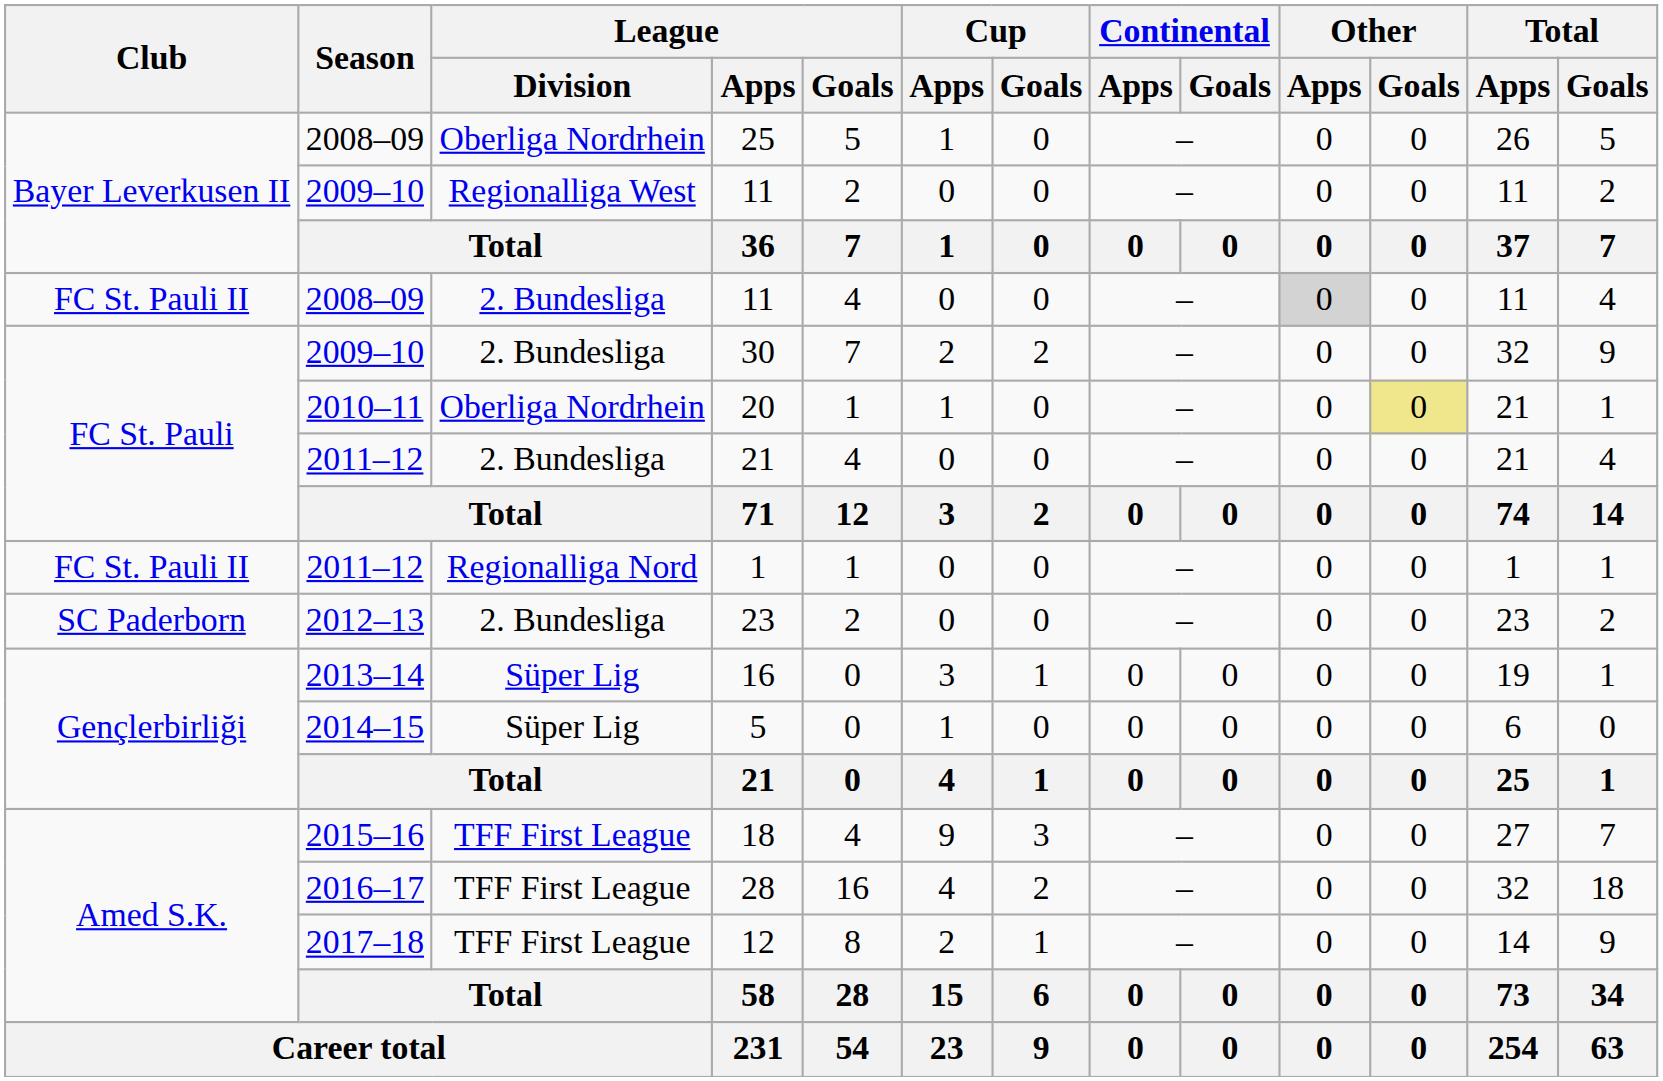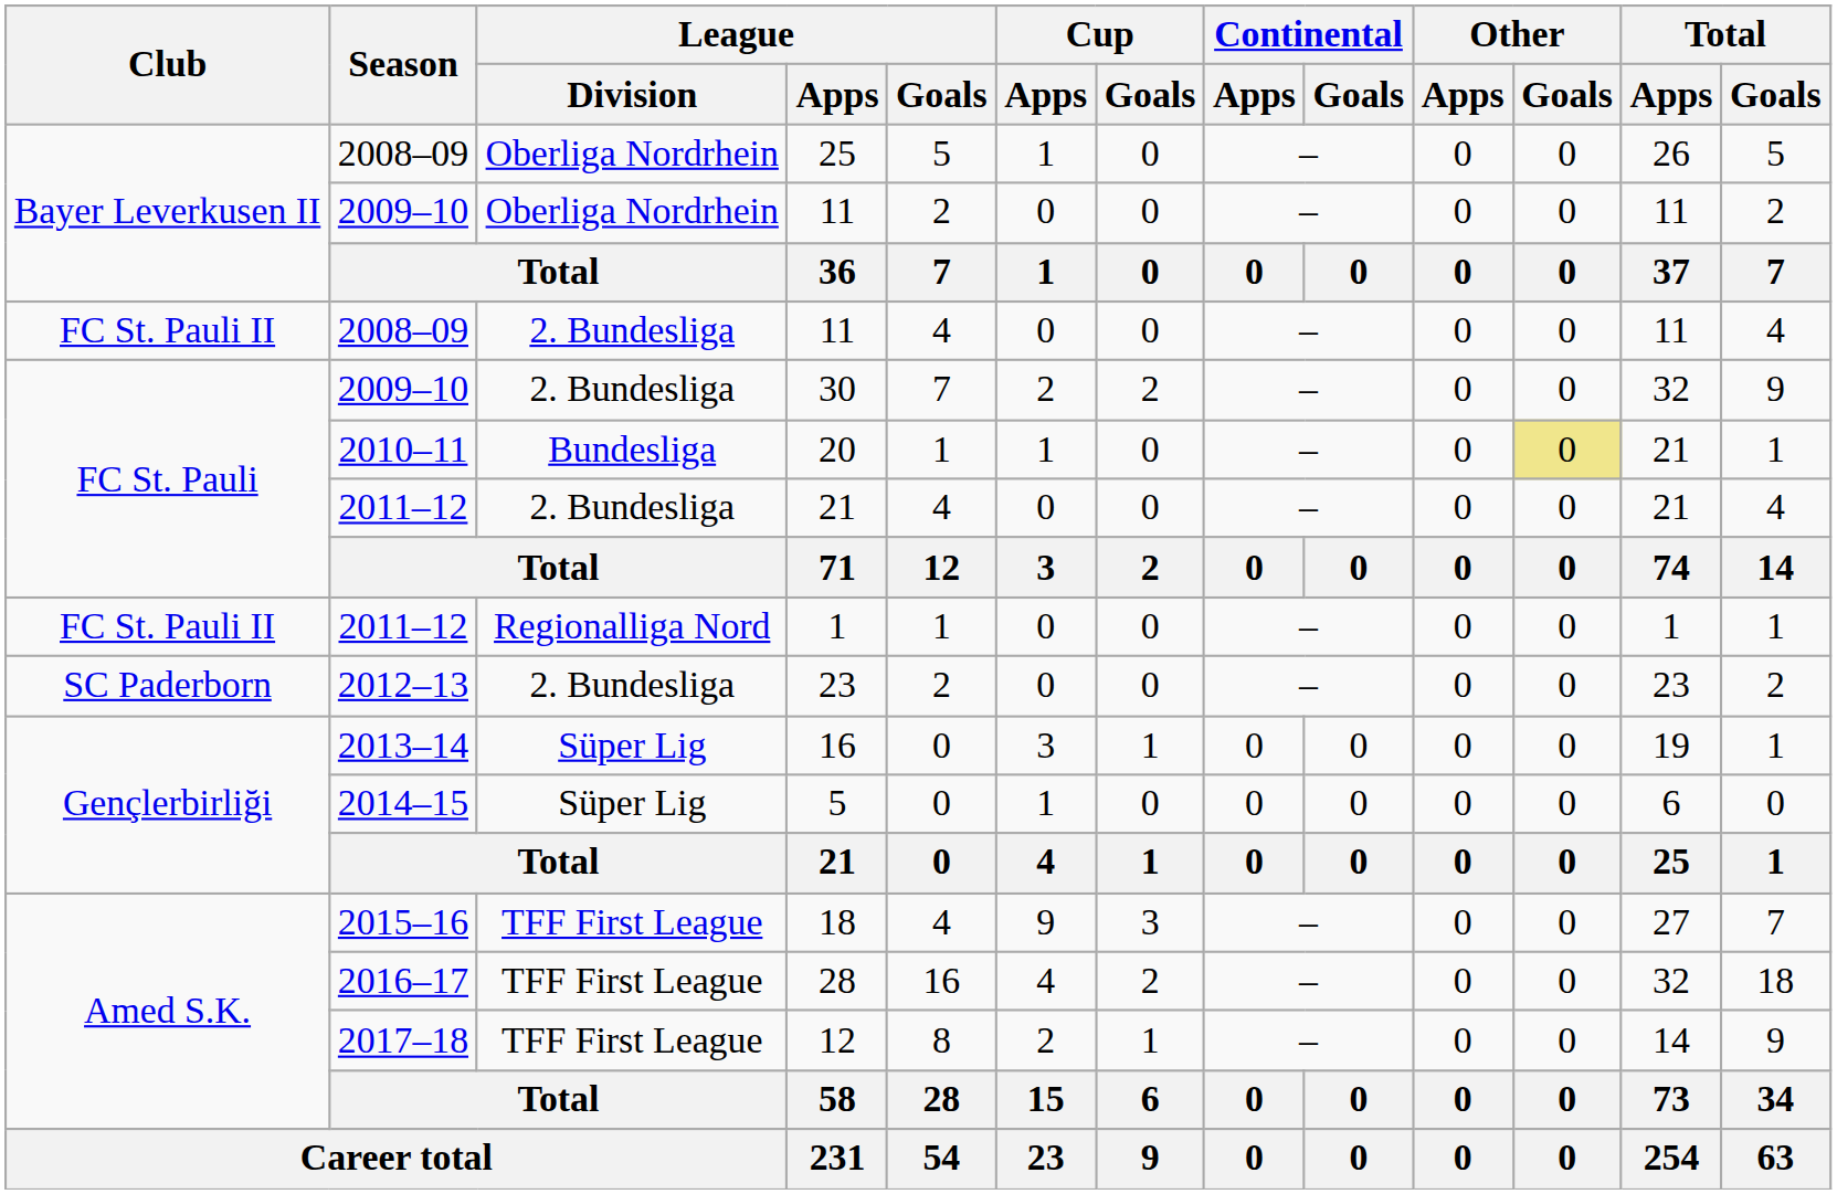 <table class="wikitable" style="text-align:center">
 <tr>
 <th rowspan="2">Club</th>
 <th rowspan="2">Season</th>
 <th colspan="3">League</th>
 <th colspan="2">Cup</th>
 <th colspan="2"><a href='#'>Continental</a></th>
 <th colspan="2">Other</th>
 <th colspan="2">Total</th>
 </tr>
 <tr>
 <th>Division</th>
 <th>Apps</th>
 <th>Goals</th>
 <th>Apps</th>
 <th>Goals</th>
 <th>Apps</th>
 <th>Goals</th>
 <th>Apps</th>
 <th>Goals</th>
 <th>Apps</th>
 <th>Goals</th>
 </tr>
 <tr>
 <td rowspan="3"><a href='#'>Bayer Leverkusen II</a></td>
 <td>2008–09</td>
 <td><a href='#'>Oberliga Nordrhein</a></td>
 <td>25</td>
 <td>5</td>
 <td>1</td>
 <td>0</td>
 <td colspan="2">–</td>
 <td>0</td>
 <td>0</td>
 <td>26</td>
 <td>5</td>
 </tr>
 <tr>
 <td><a href='#'>2009–10</a></td>
-<td><a href='#'>Regionalliga West</a></td>
+<td><a href='#'>Oberliga Nordrhein</a></td>
 <td>11</td>
 <td>2</td>
 <td>0</td>
 <td>0</td>
 <td colspan="2">–</td>
 <td>0</td>
 <td>0</td>
 <td>11</td>
 <td>2</td>
 </tr>
 <tr>
 <th colspan="2">Total</th>
 <th>36</th>
 <th>7</th>
 <th>1</th>
 <th>0</th>
 <th>0</th>
 <th>0</th>
 <th>0</th>
 <th>0</th>
 <th>37</th>
 <th>7</th>
 </tr>
 <tr>
 <td><a href='#'>FC St. Pauli II</a></td>
 <td><a href='#'>2008–09</a></td>
 <td><a href='#'>2. Bundesliga</a></td>
 <td>11</td>
 <td>4</td>
 <td>0</td>
 <td>0</td>
 <td colspan="2">–</td>
-<td style="background: lightgrey;">0</td>
+<td>0</td>
 <td>0</td>
 <td>11</td>
 <td>4</td>
 </tr>
 <tr>
 <td rowspan="4"><a href='#'>FC St. Pauli</a></td>
 <td><a href='#'>2009–10</a></td>
 <td>2. Bundesliga</td>
 <td>30</td>
 <td>7</td>
 <td>2</td>
 <td>2</td>
 <td colspan="2">–</td>
 <td>0</td>
 <td>0</td>
 <td>32</td>
 <td>9</td>
 </tr>
 <tr>
 <td><a href='#'>2010–11</a></td>
-<td><a href='#'>Oberliga Nordrhein</a></td>
+<td><a href='#'>Bundesliga</a></td>
 <td>20</td>
 <td>1</td>
 <td>1</td>
 <td>0</td>
 <td colspan="2">–</td>
 <td>0</td>
 <td style="background: khaki;">0</td>
 <td>21</td>
 <td>1</td>
 </tr>
 <tr>
 <td><a href='#'>2011–12</a></td>
 <td>2. Bundesliga</td>
 <td>21</td>
 <td>4</td>
 <td>0</td>
 <td>0</td>
 <td colspan="2">–</td>
 <td>0</td>
 <td>0</td>
 <td>21</td>
 <td>4</td>
 </tr>
 <tr>
 <th colspan="2">Total</th>
 <th>71</th>
 <th>12</th>
 <th>3</th>
 <th>2</th>
 <th>0</th>
 <th>0</th>
 <th>0</th>
 <th>0</th>
 <th>74</th>
 <th>14</th>
 </tr>
 <tr>
 <td><a href='#'>FC St. Pauli II</a></td>
 <td><a href='#'>2011–12</a></td>
 <td><a href='#'>Regionalliga Nord</a></td>
 <td>1</td>
 <td>1</td>
 <td>0</td>
 <td>0</td>
 <td colspan="2">–</td>
 <td>0</td>
 <td>0</td>
 <td>1</td>
 <td>1</td>
 </tr>
 <tr>
 <td><a href='#'>SC Paderborn</a></td>
 <td><a href='#'>2012–13</a></td>
 <td>2. Bundesliga</td>
 <td>23</td>
 <td>2</td>
 <td>0</td>
 <td>0</td>
 <td colspan="2">–</td>
 <td>0</td>
 <td>0</td>
 <td>23</td>
 <td>2</td>
 </tr>
 <tr>
 <td rowspan="3"><a href='#'>Gençlerbirliği</a></td>
 <td><a href='#'>2013–14</a></td>
 <td><a href='#'>Süper Lig</a></td>
 <td>16</td>
 <td>0</td>
 <td>3</td>
 <td>1</td>
 <td>0</td>
 <td>0</td>
 <td>0</td>
 <td>0</td>
 <td>19</td>
 <td>1</td>
 </tr>
 <tr>
 <td><a href='#'>2014–15</a></td>
 <td>Süper Lig</td>
 <td>5</td>
 <td>0</td>
 <td>1</td>
 <td>0</td>
 <td>0</td>
 <td>0</td>
 <td>0</td>
 <td>0</td>
 <td>6</td>
 <td>0</td>
 </tr>
 <tr>
 <th colspan="2">Total</th>
 <th>21</th>
 <th>0</th>
 <th>4</th>
 <th>1</th>
 <th>0</th>
 <th>0</th>
 <th>0</th>
 <th>0</th>
 <th>25</th>
 <th>1</th>
 </tr>
 <tr>
 <td rowspan="4"><a href='#'>Amed S.K.</a></td>
 <td><a href='#'>2015–16</a></td>
 <td><a href='#'>TFF First League</a></td>
 <td>18</td>
 <td>4</td>
 <td>9</td>
 <td>3</td>
 <td colspan="2">–</td>
 <td>0</td>
 <td>0</td>
 <td>27</td>
 <td>7</td>
 </tr>
 <tr>
 <td><a href='#'>2016–17</a></td>
 <td>TFF First League</td>
 <td>28</td>
 <td>16</td>
 <td>4</td>
 <td>2</td>
 <td colspan="2">–</td>
 <td>0</td>
 <td>0</td>
 <td>32</td>
 <td>18</td>
 </tr>
 <tr>
 <td><a href='#'>2017–18</a></td>
 <td>TFF First League</td>
 <td>12</td>
 <td>8</td>
 <td>2</td>
 <td>1</td>
 <td colspan="2">–</td>
 <td>0</td>
 <td>0</td>
 <td>14</td>
 <td>9</td>
 </tr>
 <tr>
 <th colspan="2">Total</th>
 <th>58</th>
 <th>28</th>
 <th>15</th>
 <th>6</th>
 <th>0</th>
 <th>0</th>
 <th>0</th>
 <th>0</th>
 <th>73</th>
 <th>34</th>
 </tr>
 <tr>
 <th colspan="3">Career total</th>
 <th>231</th>
 <th>54</th>
 <th>23</th>
 <th>9</th>
 <th>0</th>
 <th>0</th>
 <th>0</th>
 <th>0</th>
 <th>254</th>
 <th>63</th>
 </tr>
 </table>
